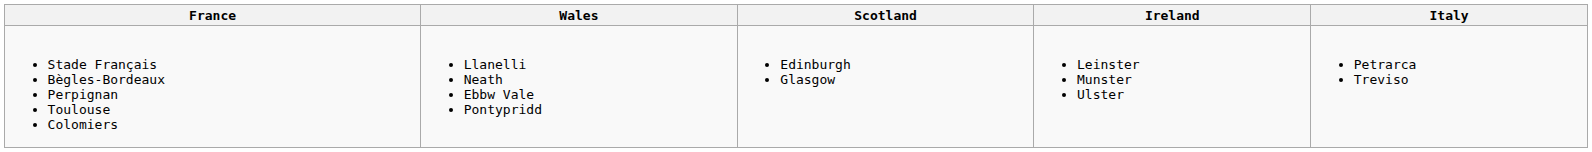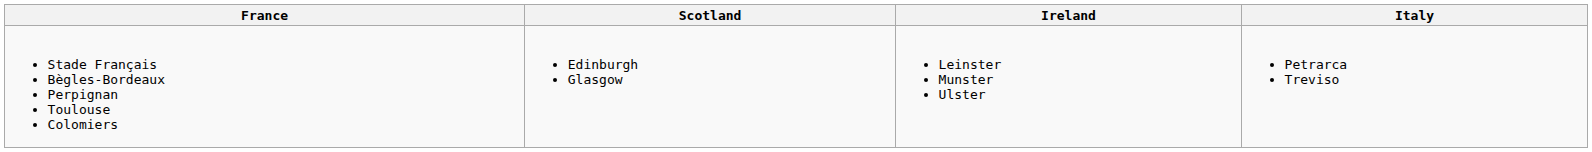 <table class="wikitable" width=100%>
 <tr>
 <th> France</th>
-<th> Wales</th>
 <th> Scotland</th>
 <th> Ireland</th>
 <th> Italy</th>
 </tr>
 <tr valign=top>
 <td><br><ul><li>Stade Français</li><li>Bègles-Bordeaux</li><li>Perpignan</li><li>Toulouse</li><li>Colomiers</li></ul></td>
-<td><br><ul><li>Llanelli</li><li>Neath</li><li>Ebbw Vale</li><li>Pontypridd</li></ul></td>
 <td><br><ul><li>Edinburgh</li><li>Glasgow</li></ul></td>
 <td><br><ul><li>Leinster</li><li>Munster</li><li>Ulster</li></ul></td>
 <td><br><ul><li>Petrarca</li><li>Treviso</li></ul></td>
 </tr>
 </table>
